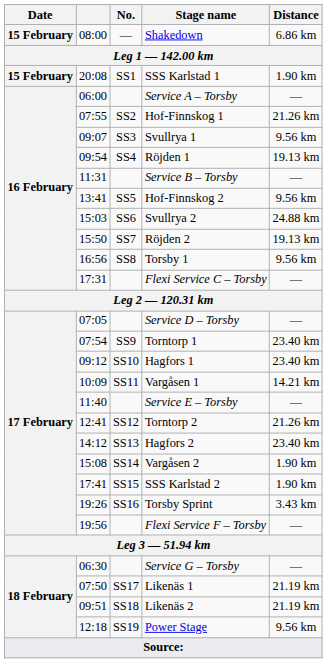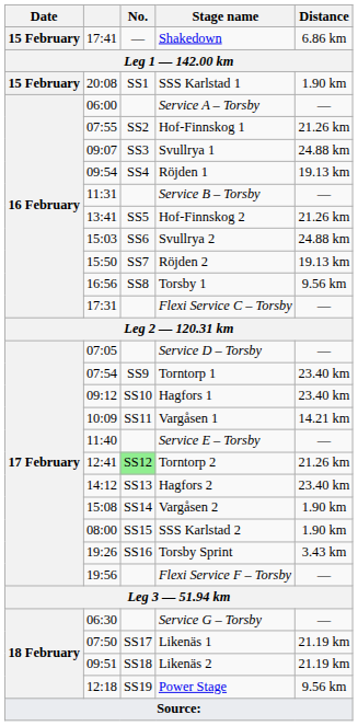 <table class="wikitable" style="font-size: 85%;">
 <tr>
 <th>Date</th>
 <th></th>
 <th>No.</th>
 <th>Stage name</th>
 <th>Distance</th>
 </tr>
 <tr>
 <th>15 February</th>
-<td align="center">08:00</td>
+<td align="center">17:41</td>
 <td align="center">—</td>
 <td><a href='#'>Shakedown</a></td>
 <td align="center">6.86 km</td>
 </tr>
 <tr>
 <th colspan="5"><strong><em>Leg 1 — 142.00 km</em></strong></th>
 </tr>
 <tr>
 <th>15 February</th>
 <td align="center">20:08</td>
 <td align="center">SS1</td>
 <td>SSS Karlstad 1</td>
 <td align="center">1.90 km</td>
 </tr>
 <tr>
 <th rowspan="10">16 February</th>
 <td align="center">06:00</td>
 <td align="center"></td>
 <td><em>Service A – Torsby</em></td>
 <td align="center">—</td>
 </tr>
 <tr>
 <td align="center">07:55</td>
 <td align="center">SS2</td>
 <td>Hof-Finnskog 1</td>
 <td align="center">21.26 km</td>
 </tr>
 <tr>
 <td align="center">09:07</td>
 <td align="center">SS3</td>
 <td>Svullrya 1</td>
-<td align="center">9.56 km</td>
+<td align="center">24.88 km</td>
 </tr>
 <tr>
 <td align="center">09:54</td>
 <td align="center">SS4</td>
 <td>Röjden 1</td>
 <td align="center">19.13 km</td>
 </tr>
 <tr>
 <td align="center">11:31</td>
 <td align="center"></td>
 <td><em>Service B – Torsby</em></td>
 <td align="center">—</td>
 </tr>
 <tr>
 <td align="center">13:41</td>
 <td align="center">SS5</td>
 <td>Hof-Finnskog 2</td>
-<td align="center">9.56 km</td>
+<td align="center">21.26 km</td>
 </tr>
 <tr>
 <td align="center">15:03</td>
 <td align="center">SS6</td>
 <td>Svullrya 2</td>
 <td align="center">24.88 km</td>
 </tr>
 <tr>
 <td align="center">15:50</td>
 <td align="center">SS7</td>
 <td>Röjden 2</td>
 <td align="center">19.13 km</td>
 </tr>
 <tr>
 <td align="center">16:56</td>
 <td align="center">SS8</td>
 <td>Torsby 1</td>
 <td align="center">9.56 km</td>
 </tr>
 <tr>
 <td align="center">17:31</td>
 <td align="center"></td>
 <td nowrap><em>Flexi Service C – Torsby</em></td>
 <td align="center">—</td>
 </tr>
 <tr>
 <th colspan="5"><strong><em>Leg 2 — 120.31 km</em></strong></th>
 </tr>
 <tr>
 <th rowspan="11">17 February</th>
 <td align="center">07:05</td>
 <td align="center"></td>
 <td><em>Service D – Torsby</em></td>
 <td align="center">—</td>
 </tr>
 <tr>
 <td align="center">07:54</td>
 <td align="center">SS9</td>
 <td>Torntorp 1</td>
 <td align="center">23.40 km</td>
 </tr>
 <tr>
 <td align="center">09:12</td>
 <td align="center">SS10</td>
 <td>Hagfors 1</td>
 <td align="center">23.40 km</td>
 </tr>
 <tr>
 <td align="center">10:09</td>
 <td align="center">SS11</td>
 <td>Vargåsen 1</td>
 <td align="center">14.21 km</td>
 </tr>
 <tr>
 <td align="center">11:40</td>
 <td align="center"></td>
 <td><em>Service E – Torsby</em></td>
 <td align="center">—</td>
 </tr>
 <tr>
 <td align="center">12:41</td>
-<td align="center">SS12</td>
+<td align="center" style="background: lightgreen;">SS12</td>
 <td>Torntorp 2</td>
 <td align="center">21.26 km</td>
 </tr>
 <tr>
 <td align="center">14:12</td>
 <td align="center">SS13</td>
 <td>Hagfors 2</td>
 <td align="center">23.40 km</td>
 </tr>
 <tr>
 <td align="center">15:08</td>
 <td align="center">SS14</td>
 <td>Vargåsen 2</td>
 <td align="center">1.90 km</td>
 </tr>
 <tr>
-<td align="center">17:41</td>
+<td align="center">08:00</td>
 <td align="center">SS15</td>
 <td>SSS Karlstad 2</td>
 <td align="center">1.90 km</td>
 </tr>
 <tr>
 <td align="center">19:26</td>
 <td align="center">SS16</td>
 <td>Torsby Sprint</td>
 <td align="center">3.43 km</td>
 </tr>
 <tr>
 <td align="center">19:56</td>
 <td align="center"></td>
 <td nowrap><em>Flexi Service F – Torsby</em></td>
 <td align="center">—</td>
 </tr>
 <tr>
 <th colspan="5"><strong><em>Leg 3 — 51.94 km</em></strong></th>
 </tr>
 <tr>
 <th rowspan="4">18 February</th>
 <td align="center">06:30</td>
 <td align="center"></td>
 <td><em>Service G – Torsby</em></td>
 <td align="center">—</td>
 </tr>
 <tr>
 <td align="center">07:50</td>
 <td align="center">SS17</td>
 <td>Likenäs 1</td>
 <td align="center">21.19 km</td>
 </tr>
 <tr>
 <td align="center">09:51</td>
 <td align="center">SS18</td>
 <td>Likenäs 2</td>
 <td align="center">21.19 km</td>
 </tr>
 <tr>
 <td align="center">12:18</td>
 <td align="center">SS19</td>
 <td nowrap><a href='#'>Power Stage</a></td>
 <td align="center">9.56 km</td>
 </tr>
 <tr>
 <td style="background-color:#EAECF0; text-align:center" colspan="5"><strong>Source:</strong></td>
 </tr>
 </table>
